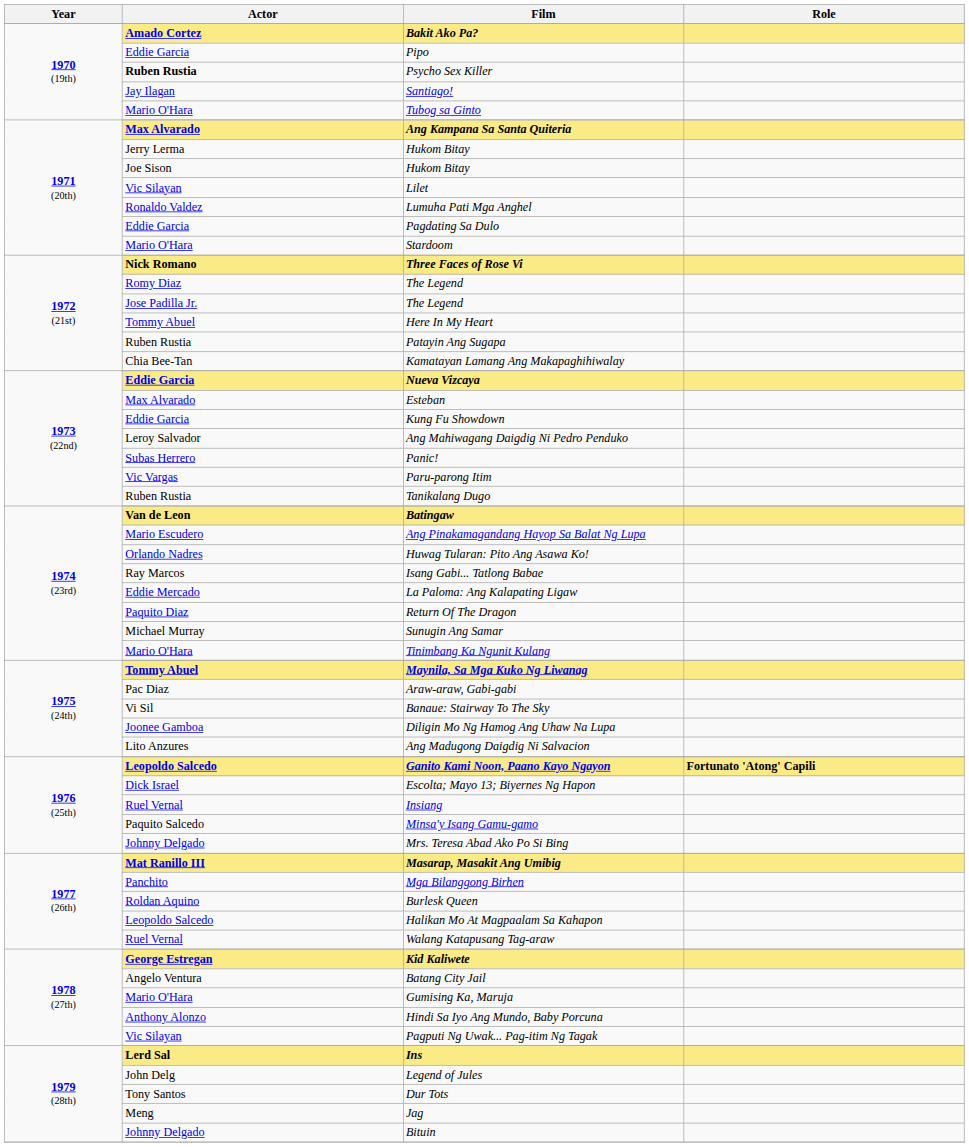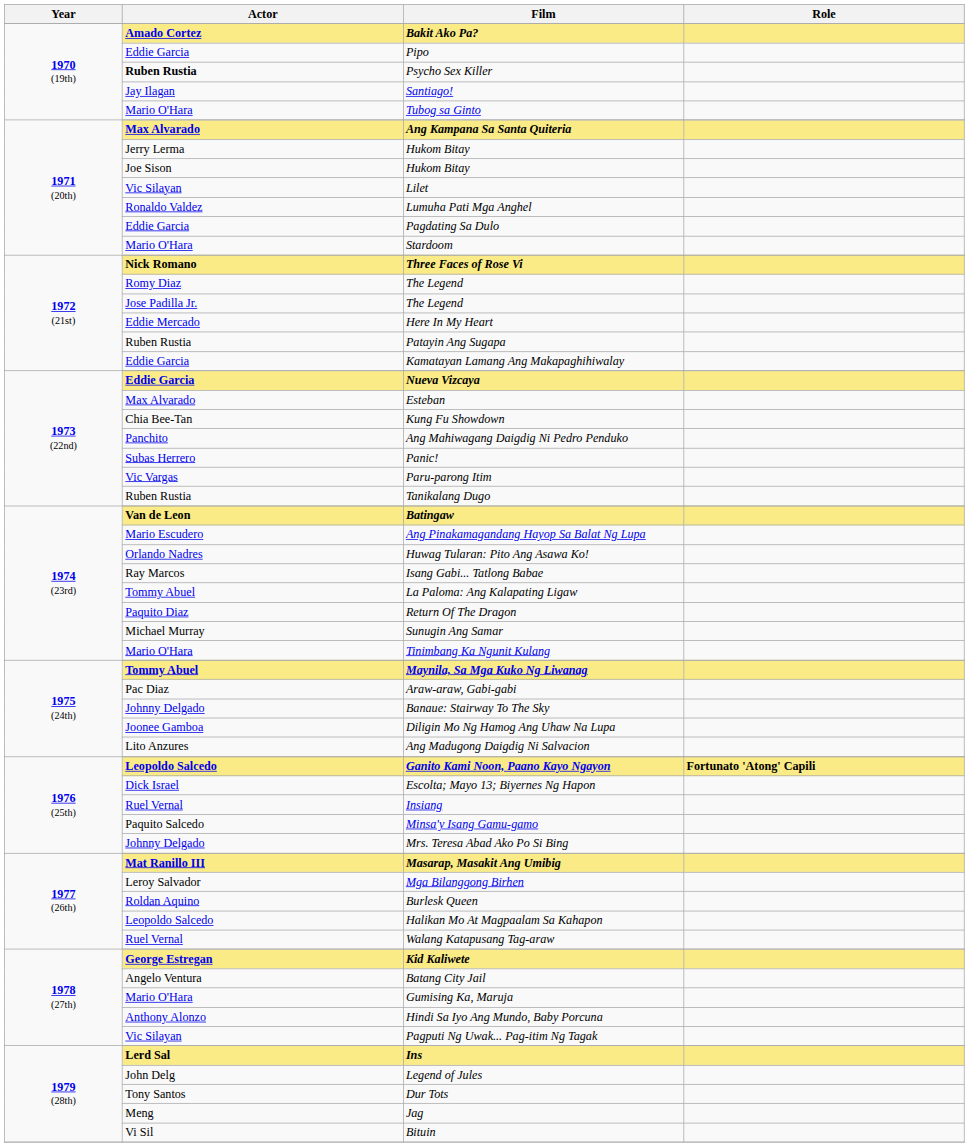 <table class="wikitable" style="width:100%">
 <tr bgcolor="#bebebe">
 <th width="8%">Year</th>
 <th width="19%">Actor</th>
 <th width="19%">Film</th>
 <th width="19%">Role</th>
 </tr>
 <tr>
 </tr>
 <tr>
 <td rowspan=6 style="text-align:center"><strong><a href='#'>1970</a></strong><br><small>(19th)</small></td>
 </tr>
 <tr style="background:#FAEB86">
 <td><strong><a href='#'>Amado Cortez</a></strong></td>
 <td><strong><em>Bakit Ako Pa?</em></strong></td>
 <td></td>
 </tr>
 <tr>
 <td><a href='#'>Eddie Garcia</a></td>
 <td><em>Pipo</em></td>
 <td></td>
 </tr>
 <tr>
 <td><strong>Ruben Rustia</strong></td>
 <td><em>Psycho Sex Killer</em></td>
 <td></td>
 </tr>
 <tr>
 <td><a href='#'>Jay Ilagan</a></td>
 <td><em><a href='#'>Santiago!</a></em></td>
 <td></td>
 </tr>
 <tr>
 <td><a href='#'>Mario O'Hara</a></td>
 <td><em><a href='#'>Tubog sa Ginto</a></em></td>
 <td></td>
 </tr>
 <tr>
 <td rowspan=8 style="text-align:center"><strong><a href='#'>1971</a></strong><br><small>(20th)</small></td>
 </tr>
 <tr style="background:#FAEB86">
 <td><strong><a href='#'>Max Alvarado</a></strong></td>
 <td><strong><em>Ang Kampana Sa Santa Quiteria</em></strong></td>
 <td></td>
 </tr>
 <tr>
 <td>Jerry Lerma</td>
 <td><em>Hukom Bitay</em></td>
 <td></td>
 </tr>
 <tr>
 <td>Joe Sison</td>
 <td><em>Hukom Bitay</em></td>
 <td></td>
 </tr>
 <tr>
 <td><a href='#'>Vic Silayan</a></td>
 <td><em>Lilet</em></td>
 <td></td>
 </tr>
 <tr>
 <td><a href='#'>Ronaldo Valdez</a></td>
 <td><em>Lumuha Pati Mga Anghel</em></td>
 <td></td>
 </tr>
 <tr>
 <td><a href='#'>Eddie Garcia</a></td>
 <td><em>Pagdating Sa Dulo</em></td>
 <td></td>
 </tr>
 <tr>
 <td><a href='#'>Mario O'Hara</a></td>
 <td><em>Stardoom</em></td>
 <td></td>
 </tr>
 <tr>
 <td rowspan=7 style="text-align:center"><strong><a href='#'>1972</a></strong><br><small>(21st)</small></td>
 </tr>
 <tr style="background:#FAEB86">
 <td><strong>Nick Romano</strong></td>
 <td><strong><em>Three Faces of Rose Vi</em></strong></td>
 <td></td>
 </tr>
 <tr>
 <td><a href='#'>Romy Diaz</a></td>
 <td><em>The Legend</em></td>
 <td></td>
 </tr>
 <tr>
 <td><a href='#'>Jose Padilla Jr.</a></td>
 <td><em>The Legend</em></td>
 <td></td>
 </tr>
 <tr>
-<td><a href='#'>Tommy Abuel</a></td>
+<td><a href='#'>Eddie Mercado</a></td>
 <td><em>Here In My Heart</em></td>
 <td></td>
 </tr>
 <tr>
 <td>Ruben Rustia</td>
 <td><em>Patayin Ang Sugapa</em></td>
 <td></td>
 </tr>
 <tr>
-<td>Chia Bee-Tan</td>
+<td><a href='#'>Eddie Garcia</a></td>
 <td><em>Kamatayan Lamang Ang Makapaghihiwalay</em></td>
 <td></td>
 </tr>
 <tr>
 <td rowspan=8 style="text-align:center"><strong><a href='#'>1973</a></strong><br><small>(22nd)</small></td>
 </tr>
 <tr style="background:#FAEB86">
 <td><strong><a href='#'>Eddie Garcia</a></strong></td>
 <td><strong><em>Nueva Vizcaya</em></strong></td>
 <td></td>
 </tr>
 <tr>
 <td><a href='#'>Max Alvarado</a></td>
 <td><em>Esteban</em></td>
 <td></td>
 </tr>
 <tr>
-<td><a href='#'>Eddie Garcia</a></td>
+<td>Chia Bee-Tan</td>
 <td><em>Kung Fu Showdown</em></td>
 <td></td>
 </tr>
 <tr>
-<td>Leroy Salvador</td>
+<td><a href='#'>Panchito</a></td>
 <td><em>Ang Mahiwagang Daigdig Ni Pedro Penduko</em></td>
 <td></td>
 </tr>
 <tr>
 <td><a href='#'>Subas Herrero</a></td>
 <td><em>Panic!</em></td>
 <td></td>
 </tr>
 <tr>
 <td><a href='#'>Vic Vargas</a></td>
 <td><em>Paru-parong Itim</em></td>
 <td></td>
 </tr>
 <tr>
 <td>Ruben Rustia</td>
 <td><em>Tanikalang Dugo</em></td>
 <td></td>
 </tr>
 <tr>
 <td rowspan=9 style="text-align:center"><strong><a href='#'>1974</a></strong><br><small>(23rd)</small></td>
 </tr>
 <tr style="background:#FAEB86">
 <td><strong>Van de Leon</strong></td>
 <td><strong><em>Batingaw</em></strong></td>
 <td></td>
 </tr>
 <tr>
 <td><a href='#'>Mario Escudero</a></td>
 <td><em><a href='#'>Ang Pinakamagandang Hayop Sa Balat Ng Lupa</a></em></td>
 <td></td>
 </tr>
 <tr>
 <td><a href='#'>Orlando Nadres</a></td>
 <td><em>Huwag Tularan: Pito Ang Asawa Ko!</em></td>
 <td></td>
 </tr>
 <tr>
 <td>Ray Marcos</td>
 <td><em>Isang Gabi... Tatlong Babae</em></td>
 <td></td>
 </tr>
 <tr>
-<td><a href='#'>Eddie Mercado</a></td>
+<td><a href='#'>Tommy Abuel</a></td>
 <td><em>La Paloma: Ang Kalapating Ligaw</em></td>
 <td></td>
 </tr>
 <tr>
 <td><a href='#'>Paquito Diaz</a></td>
 <td><em>Return Of The Dragon</em></td>
 <td></td>
 </tr>
 <tr>
 <td>Michael Murray</td>
 <td><em>Sunugin Ang Samar</em></td>
 <td></td>
 </tr>
 <tr>
 <td><a href='#'>Mario O'Hara</a></td>
 <td><em><a href='#'>Tinimbang Ka Ngunit Kulang</a></em></td>
 <td></td>
 </tr>
 <tr>
 <td rowspan=6 style="text-align:center"><strong><a href='#'>1975</a></strong><br><small>(24th)</small></td>
 </tr>
 <tr style="background:#FAEB86">
 <td><strong><a href='#'>Tommy Abuel</a></strong></td>
 <td><strong><em><a href='#'>Maynila, Sa Mga Kuko Ng Liwanag</a></em></strong></td>
 <td></td>
 </tr>
 <tr>
 <td>Pac Diaz</td>
 <td><em>Araw-araw, Gabi-gabi</em></td>
 <td></td>
 </tr>
 <tr>
-<td>Vi Sil</td>
+<td><a href='#'>Johnny Delgado</a></td>
 <td><em>Banaue: Stairway To The Sky</em></td>
 <td></td>
 </tr>
 <tr>
 <td><a href='#'>Joonee Gamboa</a></td>
 <td><em>Diligin Mo Ng Hamog Ang Uhaw Na Lupa</em></td>
 <td></td>
 </tr>
 <tr>
 <td>Lito Anzures</td>
 <td><em>Ang Madugong Daigdig Ni Salvacion</em></td>
 <td></td>
 </tr>
 <tr>
 <td rowspan=6 style="text-align:center"><strong><a href='#'>1976</a></strong><br><small>(25th)</small></td>
 </tr>
 <tr style="background:#FAEB86">
 <td><strong><a href='#'>Leopoldo Salcedo</a></strong></td>
 <td><strong><em><a href='#'>Ganito Kami Noon, Paano Kayo Ngayon</a></em></strong></td>
 <td><strong>Fortunato 'Atong' Capili</strong></td>
 </tr>
 <tr>
 <td><a href='#'>Dick Israel</a></td>
 <td><em>Escolta; Mayo 13; Biyernes Ng Hapon</em></td>
 <td></td>
 </tr>
 <tr>
 <td><a href='#'>Ruel Vernal</a></td>
 <td><em><a href='#'>Insiang</a></em></td>
 <td></td>
 </tr>
 <tr>
 <td>Paquito Salcedo</td>
 <td><em><a href='#'>Minsa'y Isang Gamu-gamo</a></em></td>
 <td></td>
 </tr>
 <tr>
 <td><a href='#'>Johnny Delgado</a></td>
 <td><em>Mrs. Teresa Abad Ako Po Si Bing</em></td>
 <td></td>
 </tr>
 <tr>
 <td rowspan=6 style="text-align:center"><strong><a href='#'>1977</a></strong><br><small>(26th)</small></td>
 </tr>
 <tr style="background:#FAEB86">
 <td><strong><a href='#'>Mat Ranillo III</a></strong></td>
 <td><strong><em>Masarap, Masakit Ang Umibig</em></strong></td>
 <td></td>
 </tr>
 <tr>
-<td><a href='#'>Panchito</a></td>
+<td>Leroy Salvador</td>
 <td><em><a href='#'>Mga Bilanggong Birhen</a></em></td>
 <td></td>
 </tr>
 <tr>
 <td><a href='#'>Roldan Aquino</a></td>
 <td><em>Burlesk Queen</em></td>
 <td></td>
 </tr>
 <tr>
 <td><a href='#'>Leopoldo Salcedo</a></td>
 <td><em>Halikan Mo At Magpaalam Sa Kahapon</em></td>
 <td></td>
 </tr>
 <tr>
 <td><a href='#'>Ruel Vernal</a></td>
 <td><em>Walang Katapusang Tag-araw</em></td>
 <td></td>
 </tr>
 <tr>
 <td rowspan=6 style="text-align:center"><strong><a href='#'>1978</a></strong><br><small>(27th)</small></td>
 </tr>
 <tr style="background:#FAEB86">
 <td><strong><a href='#'>George Estregan</a></strong></td>
 <td><strong><em>Kid Kaliwete</em></strong></td>
 <td></td>
 </tr>
 <tr>
 <td>Angelo Ventura</td>
 <td><em>Batang City Jail</em></td>
 <td></td>
 </tr>
 <tr>
 <td><a href='#'>Mario O'Hara</a></td>
 <td><em>Gumising Ka, Maruja</em></td>
 <td></td>
 </tr>
 <tr>
 <td><a href='#'>Anthony Alonzo</a></td>
 <td><em>Hindi Sa Iyo Ang Mundo, Baby Porcuna</em></td>
 <td></td>
 </tr>
 <tr>
 <td><a href='#'>Vic Silayan</a></td>
 <td><em>Pagputi Ng Uwak... Pag-itim Ng Tagak</em></td>
 <td></td>
 </tr>
 <tr>
 <td rowspan=6 style="text-align:center"><strong><a href='#'>1979</a></strong><br><small>(28th)</small></td>
 </tr>
 <tr style="background:#FAEB86">
 <td><strong>Lerd Sal</strong></td>
 <td><strong><em>Ins</em></strong></td>
 <td></td>
 </tr>
 <tr>
 <td>John Delg</td>
 <td><em>Legend of Jules</em></td>
 <td></td>
 </tr>
 <tr>
 <td>Tony Santos</td>
 <td><em>Dur Tots</em></td>
 <td></td>
 </tr>
 <tr>
 <td>Meng</td>
 <td><em>Jag </em></td>
 <td></td>
 </tr>
 <tr>
-<td><a href='#'>Johnny Delgado</a></td>
+<td>Vi Sil</td>
 <td><em>Bituin</em></td>
 <td></td>
 </tr>
 <tr>
 </tr>
 </table>
